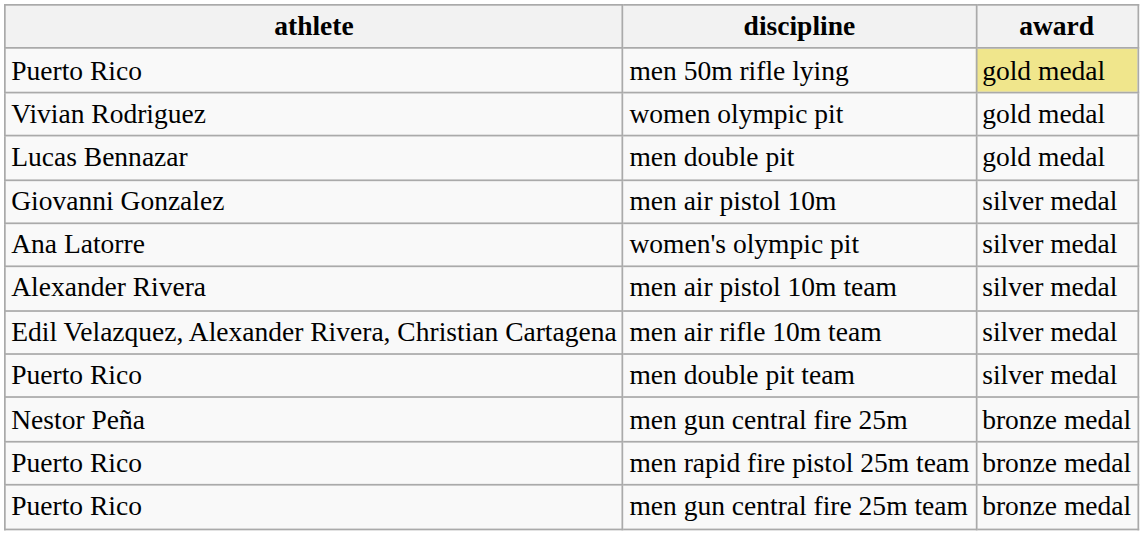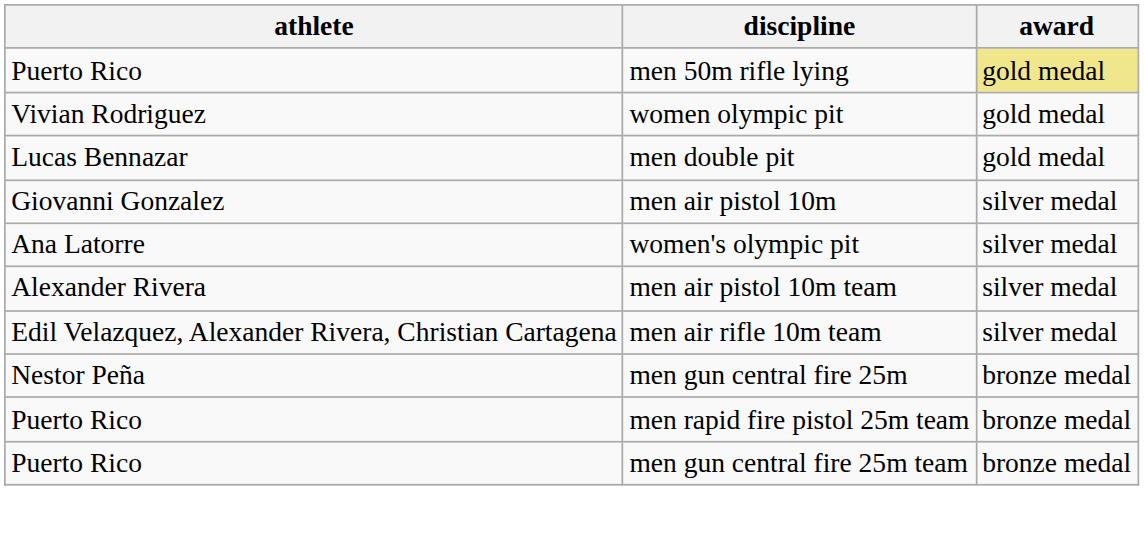 <table class="wikitable">
 <tr>
 <th>athlete</th>
 <th>discipline</th>
 <th>award</th>
 </tr>
 <tr>
 <td>Puerto Rico</td>
 <td>men 50m rifle lying</td>
 <td style="background: khaki;">gold medal</td>
 </tr>
 <tr>
 <td>Vivian Rodriguez</td>
 <td>women olympic pit</td>
 <td>gold medal</td>
 </tr>
 <tr>
 <td>Lucas Bennazar</td>
 <td>men double pit</td>
 <td>gold medal</td>
 </tr>
 <tr>
 <td>Giovanni Gonzalez</td>
 <td>men air pistol 10m</td>
 <td>silver medal</td>
 </tr>
 <tr>
 <td>Ana Latorre</td>
 <td>women's olympic pit</td>
 <td>silver medal</td>
 </tr>
 <tr>
 <td>Alexander Rivera</td>
 <td>men air pistol 10m team</td>
 <td>silver medal</td>
 </tr>
 <tr>
 <td>Edil Velazquez, Alexander Rivera, Christian Cartagena</td>
 <td>men air rifle 10m team</td>
 <td>silver medal</td>
 </tr>
 <tr>
-<td>Puerto Rico</td>
-<td>men double pit team</td>
-<td>silver medal</td>
-</tr>
-<tr>
 <td>Nestor Peña</td>
 <td>men gun central fire 25m</td>
 <td>bronze medal</td>
 </tr>
 <tr>
 <td>Puerto Rico</td>
 <td>men rapid fire pistol 25m team</td>
 <td>bronze medal</td>
 </tr>
 <tr>
 <td>Puerto Rico</td>
 <td>men gun central fire 25m team</td>
 <td>bronze medal</td>
 </tr>
 </table>
